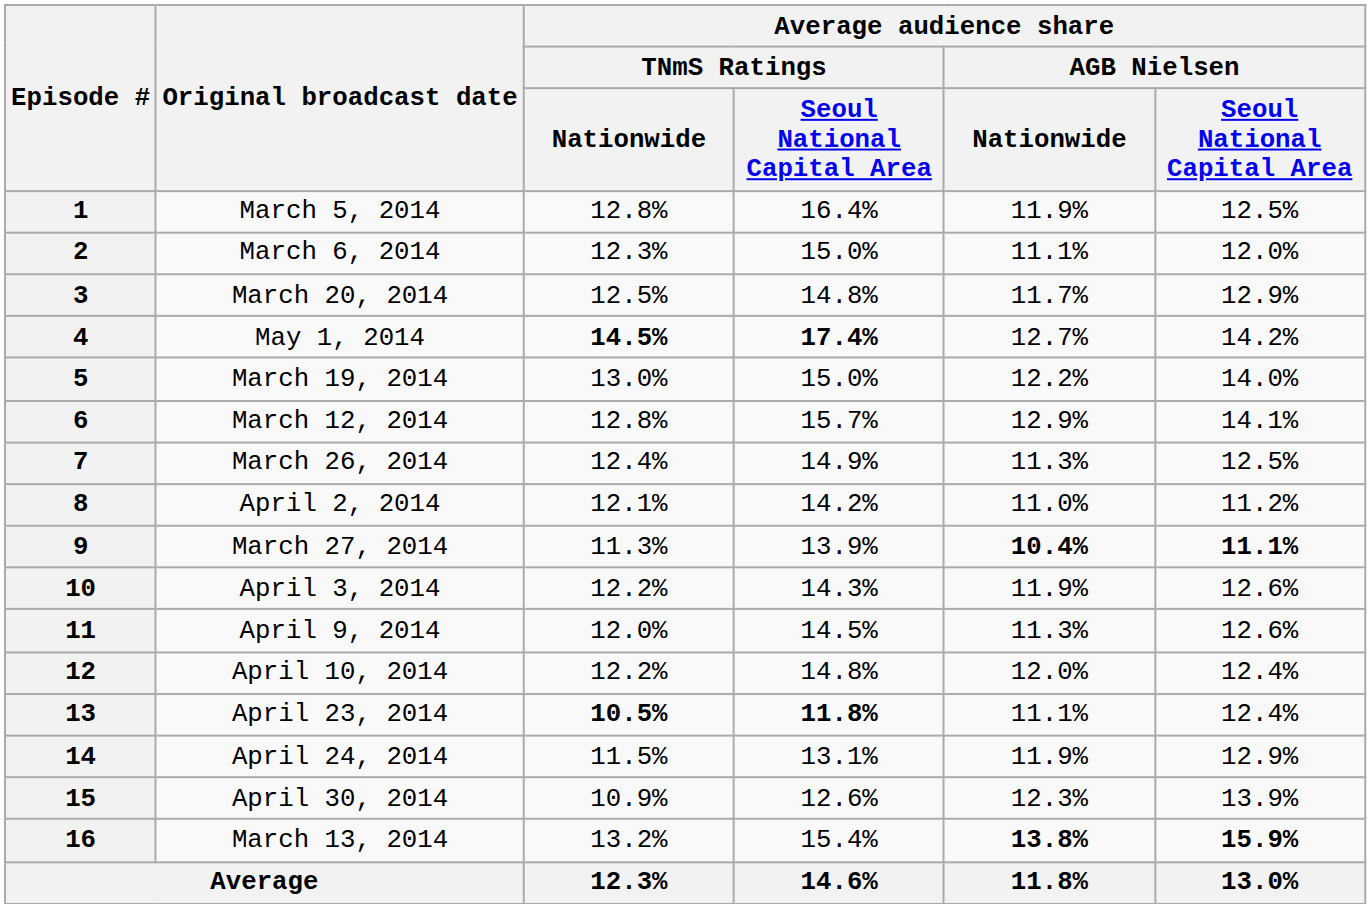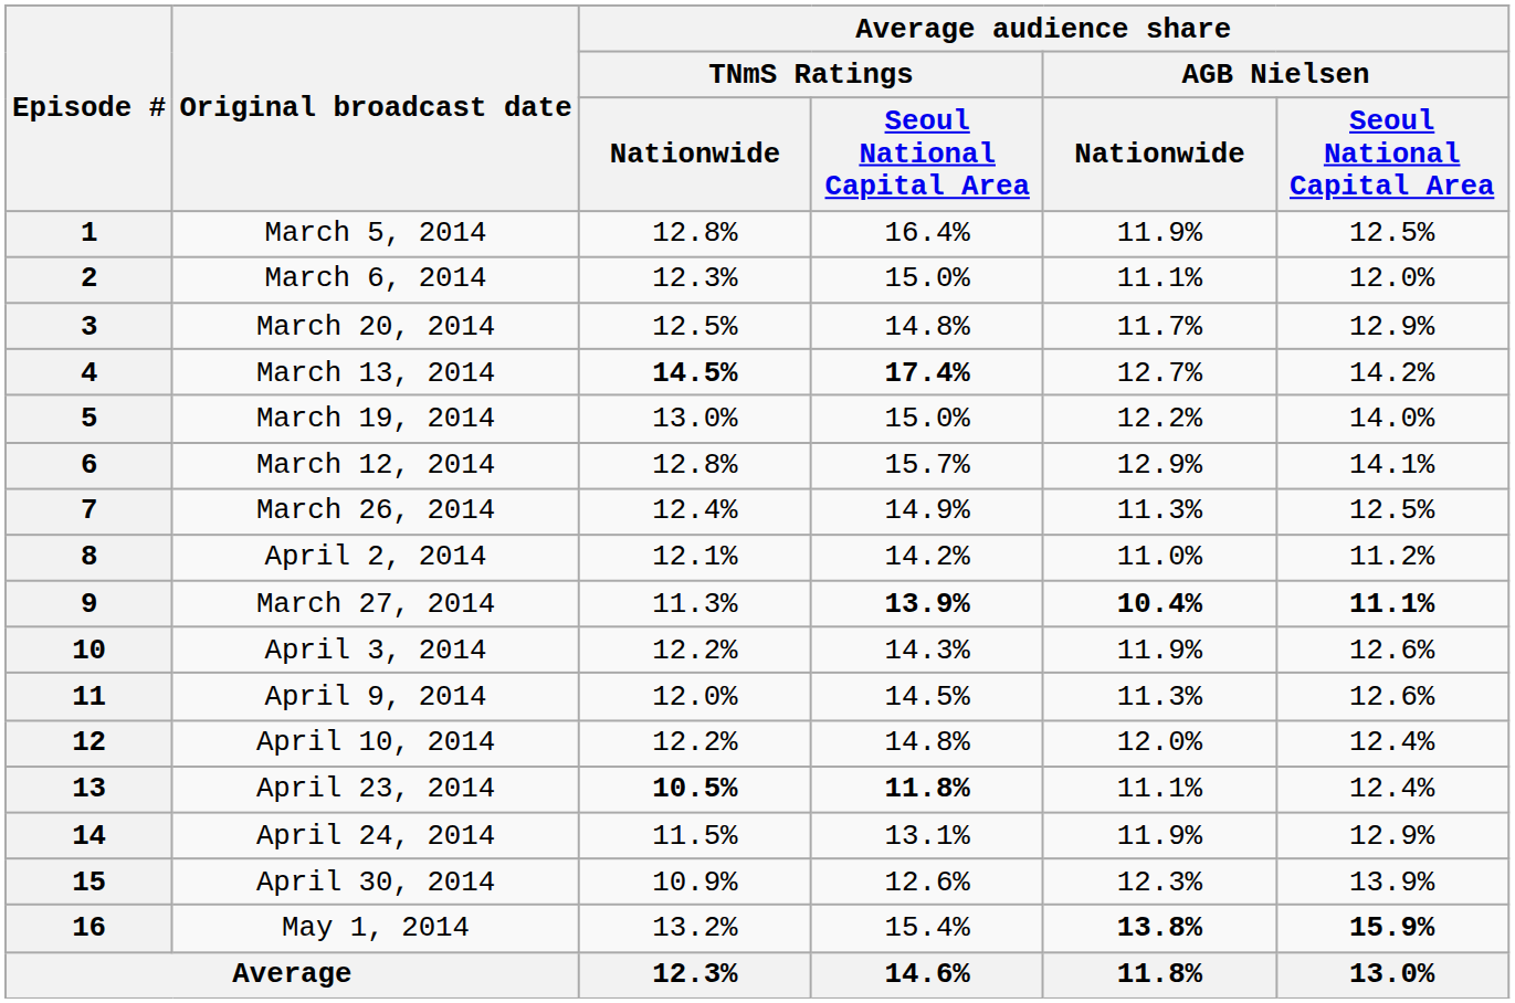 <table class=wikitable style="text-align:center">
 <tr>
 <th rowspan="3">Episode #</th>
 <th rowspan="3">Original broadcast date</th>
 <th colspan="4">Average audience share</th>
 </tr>
 <tr>
 <th colspan="2">TNmS Ratings</th>
 <th colspan="2">AGB Nielsen</th>
 </tr>
 <tr>
 <th width=100>Nationwide</th>
 <th width=100><a href='#'>Seoul National Capital Area</a></th>
 <th width=100>Nationwide</th>
 <th width=100><a href='#'>Seoul National Capital Area</a></th>
 </tr>
 <tr>
 <th>1</th>
 <td>March 5, 2014</td>
 <td>12.8%</td>
 <td>16.4%</td>
 <td>11.9%</td>
 <td>12.5%</td>
 </tr>
 <tr>
 <th>2</th>
 <td>March 6, 2014</td>
 <td>12.3%</td>
 <td>15.0%</td>
 <td>11.1%</td>
 <td>12.0%</td>
 </tr>
 <tr>
 <th>3</th>
 <td>March 20, 2014</td>
 <td>12.5%</td>
 <td>14.8%</td>
 <td>11.7%</td>
 <td>12.9%</td>
 </tr>
 <tr>
 <th>4</th>
-<td>May 1, 2014</td>
+<td>March 13, 2014</td>
 <td><span><strong>14.5%</strong></span></td>
 <td><span><strong>17.4%</strong></span></td>
 <td>12.7%</td>
 <td>14.2%</td>
 </tr>
 <tr>
 <th>5</th>
 <td>March 19, 2014</td>
 <td>13.0%</td>
 <td>15.0%</td>
 <td>12.2%</td>
 <td>14.0%</td>
 </tr>
 <tr>
 <th>6</th>
 <td>March 12, 2014</td>
 <td>12.8%</td>
 <td>15.7%</td>
 <td>12.9%</td>
 <td>14.1%</td>
 </tr>
 <tr>
 <th>7</th>
 <td>March 26, 2014</td>
 <td>12.4%</td>
 <td>14.9%</td>
 <td>11.3%</td>
 <td>12.5%</td>
 </tr>
 <tr>
 <th>8</th>
 <td>April 2, 2014</td>
 <td>12.1%</td>
 <td>14.2%</td>
 <td>11.0%</td>
 <td>11.2%</td>
 </tr>
 <tr>
 <th>9</th>
 <td>March 27, 2014</td>
 <td>11.3%</td>
-<td>13.9%</td>
+<td><strong>13.9%</strong></td>
 <td><span><strong>10.4%</strong></span></td>
 <td><span><strong>11.1%</strong></span></td>
 </tr>
 <tr>
 <th>10</th>
 <td>April 3, 2014</td>
 <td>12.2%</td>
 <td>14.3%</td>
 <td>11.9%</td>
 <td>12.6%</td>
 </tr>
 <tr>
 <th>11</th>
 <td>April 9, 2014</td>
 <td>12.0%</td>
 <td>14.5%</td>
 <td>11.3%</td>
 <td>12.6%</td>
 </tr>
 <tr>
 <th>12</th>
 <td>April 10, 2014</td>
 <td>12.2%</td>
 <td>14.8%</td>
 <td>12.0%</td>
 <td>12.4%</td>
 </tr>
 <tr>
 <th>13</th>
 <td>April 23, 2014</td>
 <td><span><strong>10.5%</strong></span></td>
 <td><span><strong>11.8%</strong></span></td>
 <td>11.1%</td>
 <td>12.4%</td>
 </tr>
 <tr>
 <th>14</th>
 <td>April 24, 2014</td>
 <td>11.5%</td>
 <td>13.1%</td>
 <td>11.9%</td>
 <td>12.9%</td>
 </tr>
 <tr>
 <th>15</th>
 <td>April 30, 2014</td>
 <td>10.9%</td>
 <td>12.6%</td>
 <td>12.3%</td>
 <td>13.9%</td>
 </tr>
 <tr>
 <th>16</th>
-<td>March 13, 2014</td>
+<td>May 1, 2014</td>
 <td>13.2%</td>
 <td>15.4%</td>
 <td><span><strong>13.8%</strong></span></td>
 <td><span><strong>15.9%</strong></span></td>
 </tr>
 <tr>
 <th colspan=2>Average</th>
 <th>12.3%</th>
 <th>14.6%</th>
 <th>11.8%</th>
 <th>13.0%</th>
 </tr>
 </table>
